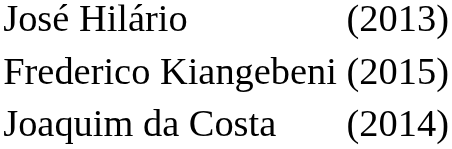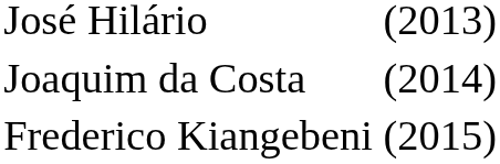 <table border="0" style="text-align:center;">
 <tr>
 <td align=left> José Hilário</td>
 <td>(2013)</td>
 </tr>
 <tr>
+<td align=left> Joaquim da Costa</td>
+<td>(2014)</td>
+</tr>
+<tr>
 <td align=left> Frederico Kiangebeni</td>
 <td>(2015)</td>
 </tr>
-<tr>
-<td align=left> Joaquim da Costa</td>
-<td>(2014)</td>
-</tr>
 </table>
